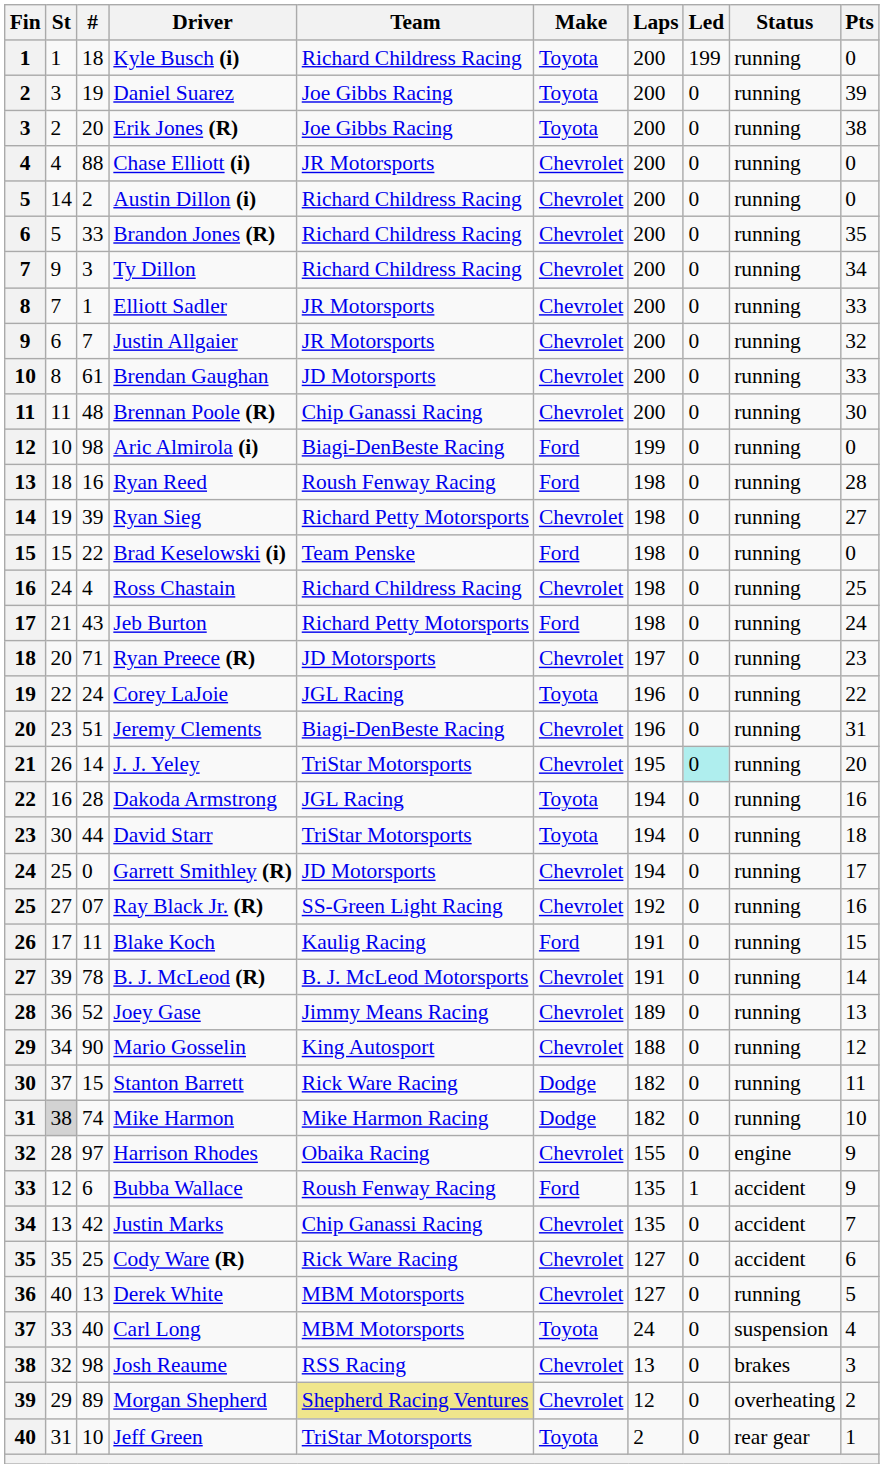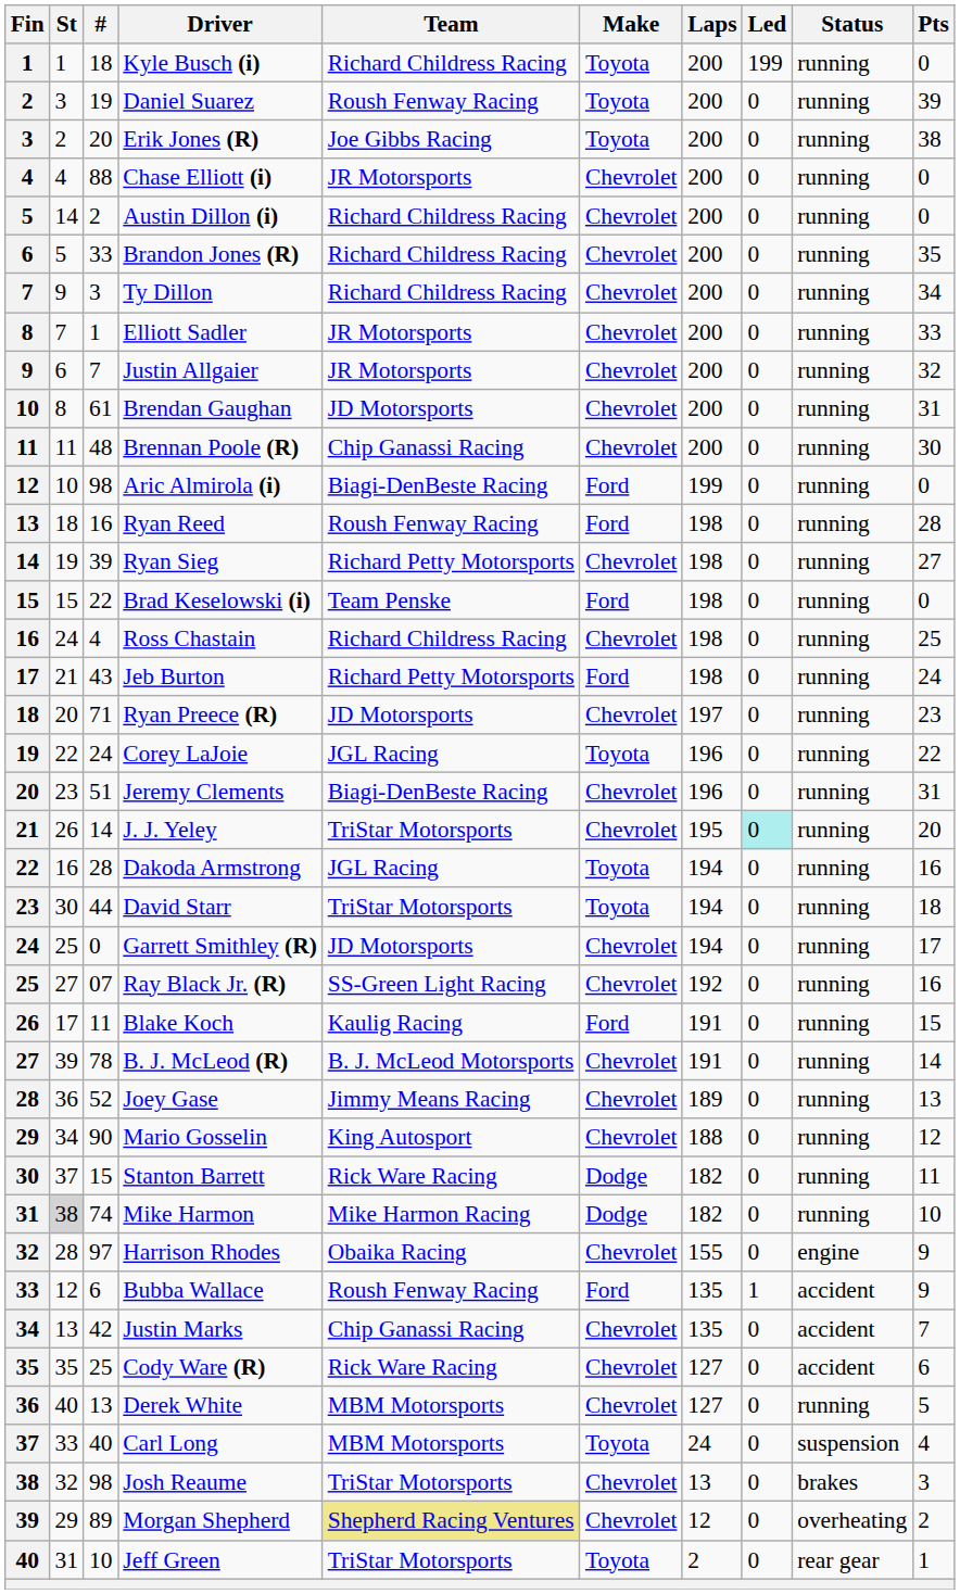 <table class="wikitable sortable" style="font-size:95%">
 <tr>
 <th>Fin</th>
 <th>St</th>
 <th>#</th>
 <th>Driver</th>
 <th>Team</th>
 <th>Make</th>
 <th>Laps</th>
 <th>Led</th>
 <th>Status</th>
 <th>Pts</th>
 </tr>
 <tr>
 <th>1</th>
 <td>1</td>
 <td>18</td>
 <td><a href='#'>Kyle Busch</a> <strong>(i)</strong></td>
 <td><a href='#'>Richard Childress Racing</a></td>
 <td><a href='#'>Toyota</a></td>
 <td>200</td>
 <td>199</td>
 <td>running</td>
 <td>0</td>
 </tr>
 <tr>
 <th>2</th>
 <td>3</td>
 <td>19</td>
 <td><a href='#'>Daniel Suarez</a></td>
-<td><a href='#'>Joe Gibbs Racing</a></td>
+<td><a href='#'>Roush Fenway Racing</a></td>
 <td><a href='#'>Toyota</a></td>
 <td>200</td>
 <td>0</td>
 <td>running</td>
 <td>39</td>
 </tr>
 <tr>
 <th>3</th>
 <td>2</td>
 <td>20</td>
 <td><a href='#'>Erik Jones</a> <strong>(R)</strong></td>
 <td><a href='#'>Joe Gibbs Racing</a></td>
 <td><a href='#'>Toyota</a></td>
 <td>200</td>
 <td>0</td>
 <td>running</td>
 <td>38</td>
 </tr>
 <tr>
 <th>4</th>
 <td>4</td>
 <td>88</td>
 <td><a href='#'>Chase Elliott</a> <strong>(i)</strong></td>
 <td><a href='#'>JR Motorsports</a></td>
 <td><a href='#'>Chevrolet</a></td>
 <td>200</td>
 <td>0</td>
 <td>running</td>
 <td>0</td>
 </tr>
 <tr>
 <th>5</th>
 <td>14</td>
 <td>2</td>
 <td><a href='#'>Austin Dillon</a> <strong>(i)</strong></td>
 <td><a href='#'>Richard Childress Racing</a></td>
 <td><a href='#'>Chevrolet</a></td>
 <td>200</td>
 <td>0</td>
 <td>running</td>
 <td>0</td>
 </tr>
 <tr>
 <th>6</th>
 <td>5</td>
 <td>33</td>
 <td><a href='#'>Brandon Jones</a> <strong>(R)</strong></td>
 <td><a href='#'>Richard Childress Racing</a></td>
 <td><a href='#'>Chevrolet</a></td>
 <td>200</td>
 <td>0</td>
 <td>running</td>
 <td>35</td>
 </tr>
 <tr>
 <th>7</th>
 <td>9</td>
 <td>3</td>
 <td><a href='#'>Ty Dillon</a></td>
 <td><a href='#'>Richard Childress Racing</a></td>
 <td><a href='#'>Chevrolet</a></td>
 <td>200</td>
 <td>0</td>
 <td>running</td>
 <td>34</td>
 </tr>
 <tr>
 <th>8</th>
 <td>7</td>
 <td>1</td>
 <td><a href='#'>Elliott Sadler</a></td>
 <td><a href='#'>JR Motorsports</a></td>
 <td><a href='#'>Chevrolet</a></td>
 <td>200</td>
 <td>0</td>
 <td>running</td>
 <td>33</td>
 </tr>
 <tr>
 <th>9</th>
 <td>6</td>
 <td>7</td>
 <td><a href='#'>Justin Allgaier</a></td>
 <td><a href='#'>JR Motorsports</a></td>
 <td><a href='#'>Chevrolet</a></td>
 <td>200</td>
 <td>0</td>
 <td>running</td>
 <td>32</td>
 </tr>
 <tr>
 <th>10</th>
 <td>8</td>
 <td>61</td>
 <td><a href='#'>Brendan Gaughan</a></td>
 <td><a href='#'>JD Motorsports</a></td>
 <td><a href='#'>Chevrolet</a></td>
 <td>200</td>
 <td>0</td>
 <td>running</td>
-<td>33</td>
+<td>31</td>
 </tr>
 <tr>
 <th>11</th>
 <td>11</td>
 <td>48</td>
 <td><a href='#'>Brennan Poole</a> <strong>(R)</strong></td>
 <td><a href='#'>Chip Ganassi Racing</a></td>
 <td><a href='#'>Chevrolet</a></td>
 <td>200</td>
 <td>0</td>
 <td>running</td>
 <td>30</td>
 </tr>
 <tr>
 <th>12</th>
 <td>10</td>
 <td>98</td>
 <td><a href='#'>Aric Almirola</a> <strong>(i)</strong></td>
 <td><a href='#'>Biagi-DenBeste Racing</a></td>
 <td><a href='#'>Ford</a></td>
 <td>199</td>
 <td>0</td>
 <td>running</td>
 <td>0</td>
 </tr>
 <tr>
 <th>13</th>
 <td>18</td>
 <td>16</td>
 <td><a href='#'>Ryan Reed</a></td>
 <td><a href='#'>Roush Fenway Racing</a></td>
 <td><a href='#'>Ford</a></td>
 <td>198</td>
 <td>0</td>
 <td>running</td>
 <td>28</td>
 </tr>
 <tr>
 <th>14</th>
 <td>19</td>
 <td>39</td>
 <td><a href='#'>Ryan Sieg</a></td>
 <td><a href='#'>Richard Petty Motorsports</a></td>
 <td><a href='#'>Chevrolet</a></td>
 <td>198</td>
 <td>0</td>
 <td>running</td>
 <td>27</td>
 </tr>
 <tr>
 <th>15</th>
 <td>15</td>
 <td>22</td>
 <td><a href='#'>Brad Keselowski</a> <strong>(i)</strong></td>
 <td><a href='#'>Team Penske</a></td>
 <td><a href='#'>Ford</a></td>
 <td>198</td>
 <td>0</td>
 <td>running</td>
 <td>0</td>
 </tr>
 <tr>
 <th>16</th>
 <td>24</td>
 <td>4</td>
 <td><a href='#'>Ross Chastain</a></td>
 <td><a href='#'>Richard Childress Racing</a></td>
 <td><a href='#'>Chevrolet</a></td>
 <td>198</td>
 <td>0</td>
 <td>running</td>
 <td>25</td>
 </tr>
 <tr>
 <th>17</th>
 <td>21</td>
 <td>43</td>
 <td><a href='#'>Jeb Burton</a></td>
 <td><a href='#'>Richard Petty Motorsports</a></td>
 <td><a href='#'>Ford</a></td>
 <td>198</td>
 <td>0</td>
 <td>running</td>
 <td>24</td>
 </tr>
 <tr>
 <th>18</th>
 <td>20</td>
 <td>71</td>
 <td><a href='#'>Ryan Preece</a> <strong>(R)</strong></td>
 <td><a href='#'>JD Motorsports</a></td>
 <td><a href='#'>Chevrolet</a></td>
 <td>197</td>
 <td>0</td>
 <td>running</td>
 <td>23</td>
 </tr>
 <tr>
 <th>19</th>
 <td>22</td>
 <td>24</td>
 <td><a href='#'>Corey LaJoie</a></td>
 <td><a href='#'>JGL Racing</a></td>
 <td><a href='#'>Toyota</a></td>
 <td>196</td>
 <td>0</td>
 <td>running</td>
 <td>22</td>
 </tr>
 <tr>
 <th>20</th>
 <td>23</td>
 <td>51</td>
 <td><a href='#'>Jeremy Clements</a></td>
 <td><a href='#'>Biagi-DenBeste Racing</a></td>
 <td><a href='#'>Chevrolet</a></td>
 <td>196</td>
 <td>0</td>
 <td>running</td>
 <td>31</td>
 </tr>
 <tr>
 <th>21</th>
 <td>26</td>
 <td>14</td>
 <td><a href='#'>J. J. Yeley</a></td>
 <td><a href='#'>TriStar Motorsports</a></td>
 <td><a href='#'>Chevrolet</a></td>
 <td>195</td>
 <td style="background: paleturquoise;">0</td>
 <td>running</td>
 <td>20</td>
 </tr>
 <tr>
 <th>22</th>
 <td>16</td>
 <td>28</td>
 <td><a href='#'>Dakoda Armstrong</a></td>
 <td><a href='#'>JGL Racing</a></td>
 <td><a href='#'>Toyota</a></td>
 <td>194</td>
 <td>0</td>
 <td>running</td>
 <td>16</td>
 </tr>
 <tr>
 <th>23</th>
 <td>30</td>
 <td>44</td>
 <td><a href='#'>David Starr</a></td>
 <td><a href='#'>TriStar Motorsports</a></td>
 <td><a href='#'>Toyota</a></td>
 <td>194</td>
 <td>0</td>
 <td>running</td>
 <td>18</td>
 </tr>
 <tr>
 <th>24</th>
 <td>25</td>
 <td>0</td>
 <td><a href='#'>Garrett Smithley</a> <strong>(R)</strong></td>
 <td><a href='#'>JD Motorsports</a></td>
 <td><a href='#'>Chevrolet</a></td>
 <td>194</td>
 <td>0</td>
 <td>running</td>
 <td>17</td>
 </tr>
 <tr>
 <th>25</th>
 <td>27</td>
 <td>07</td>
 <td><a href='#'>Ray Black Jr.</a> <strong>(R)</strong></td>
 <td><a href='#'>SS-Green Light Racing</a></td>
 <td><a href='#'>Chevrolet</a></td>
 <td>192</td>
 <td>0</td>
 <td>running</td>
 <td>16</td>
 </tr>
 <tr>
 <th>26</th>
 <td>17</td>
 <td>11</td>
 <td><a href='#'>Blake Koch</a></td>
 <td><a href='#'>Kaulig Racing</a></td>
 <td><a href='#'>Ford</a></td>
 <td>191</td>
 <td>0</td>
 <td>running</td>
 <td>15</td>
 </tr>
 <tr>
 <th>27</th>
 <td>39</td>
 <td>78</td>
 <td><a href='#'>B. J. McLeod</a> <strong>(R)</strong></td>
 <td><a href='#'>B. J. McLeod Motorsports</a></td>
 <td><a href='#'>Chevrolet</a></td>
 <td>191</td>
 <td>0</td>
 <td>running</td>
 <td>14</td>
 </tr>
 <tr>
 <th>28</th>
 <td>36</td>
 <td>52</td>
 <td><a href='#'>Joey Gase</a></td>
 <td><a href='#'>Jimmy Means Racing</a></td>
 <td><a href='#'>Chevrolet</a></td>
 <td>189</td>
 <td>0</td>
 <td>running</td>
 <td>13</td>
 </tr>
 <tr>
 <th>29</th>
 <td>34</td>
 <td>90</td>
 <td><a href='#'>Mario Gosselin</a></td>
 <td><a href='#'>King Autosport</a></td>
 <td><a href='#'>Chevrolet</a></td>
 <td>188</td>
 <td>0</td>
 <td>running</td>
 <td>12</td>
 </tr>
 <tr>
 <th>30</th>
 <td>37</td>
 <td>15</td>
 <td><a href='#'>Stanton Barrett</a></td>
 <td><a href='#'>Rick Ware Racing</a></td>
 <td><a href='#'>Dodge</a></td>
 <td>182</td>
 <td>0</td>
 <td>running</td>
 <td>11</td>
 </tr>
 <tr>
 <th>31</th>
 <td style="background: lightgrey;">38</td>
 <td>74</td>
 <td><a href='#'>Mike Harmon</a></td>
 <td><a href='#'>Mike Harmon Racing</a></td>
 <td><a href='#'>Dodge</a></td>
 <td>182</td>
 <td>0</td>
 <td>running</td>
 <td>10</td>
 </tr>
 <tr>
 <th>32</th>
 <td>28</td>
 <td>97</td>
 <td><a href='#'>Harrison Rhodes</a></td>
 <td><a href='#'>Obaika Racing</a></td>
 <td><a href='#'>Chevrolet</a></td>
 <td>155</td>
 <td>0</td>
 <td>engine</td>
 <td>9</td>
 </tr>
 <tr>
 <th>33</th>
 <td>12</td>
 <td>6</td>
 <td><a href='#'>Bubba Wallace</a></td>
 <td><a href='#'>Roush Fenway Racing</a></td>
 <td><a href='#'>Ford</a></td>
 <td>135</td>
 <td>1</td>
 <td>accident</td>
 <td>9</td>
 </tr>
 <tr>
 <th>34</th>
 <td>13</td>
 <td>42</td>
 <td><a href='#'>Justin Marks</a></td>
 <td><a href='#'>Chip Ganassi Racing</a></td>
 <td><a href='#'>Chevrolet</a></td>
 <td>135</td>
 <td>0</td>
 <td>accident</td>
 <td>7</td>
 </tr>
 <tr>
 <th>35</th>
 <td>35</td>
 <td>25</td>
 <td><a href='#'>Cody Ware</a> <strong>(R)</strong></td>
 <td><a href='#'>Rick Ware Racing</a></td>
 <td><a href='#'>Chevrolet</a></td>
 <td>127</td>
 <td>0</td>
 <td>accident</td>
 <td>6</td>
 </tr>
 <tr>
 <th>36</th>
 <td>40</td>
 <td>13</td>
 <td><a href='#'>Derek White</a></td>
 <td><a href='#'>MBM Motorsports</a></td>
 <td><a href='#'>Chevrolet</a></td>
 <td>127</td>
 <td>0</td>
 <td>running</td>
 <td>5</td>
 </tr>
 <tr>
 <th>37</th>
 <td>33</td>
 <td>40</td>
 <td><a href='#'>Carl Long</a></td>
 <td><a href='#'>MBM Motorsports</a></td>
 <td><a href='#'>Toyota</a></td>
 <td>24</td>
 <td>0</td>
 <td>suspension</td>
 <td>4</td>
 </tr>
 <tr>
 <th>38</th>
 <td>32</td>
 <td>98</td>
 <td><a href='#'>Josh Reaume</a></td>
-<td><a href='#'>RSS Racing</a></td>
+<td><a href='#'>TriStar Motorsports</a></td>
 <td><a href='#'>Chevrolet</a></td>
 <td>13</td>
 <td>0</td>
 <td>brakes</td>
 <td>3</td>
 </tr>
 <tr>
 <th>39</th>
 <td>29</td>
 <td>89</td>
 <td><a href='#'>Morgan Shepherd</a></td>
 <td style="background: khaki;"><a href='#'>Shepherd Racing Ventures</a></td>
 <td><a href='#'>Chevrolet</a></td>
 <td>12</td>
 <td>0</td>
 <td>overheating</td>
 <td>2</td>
 </tr>
 <tr>
 <th>40</th>
 <td>31</td>
 <td>10</td>
 <td><a href='#'>Jeff Green</a></td>
 <td><a href='#'>TriStar Motorsports</a></td>
 <td><a href='#'>Toyota</a></td>
 <td>2</td>
 <td>0</td>
 <td>rear gear</td>
 <td>1</td>
 </tr>
 <tr>
 <th colspan="10"></th>
 </tr>
 </table>
